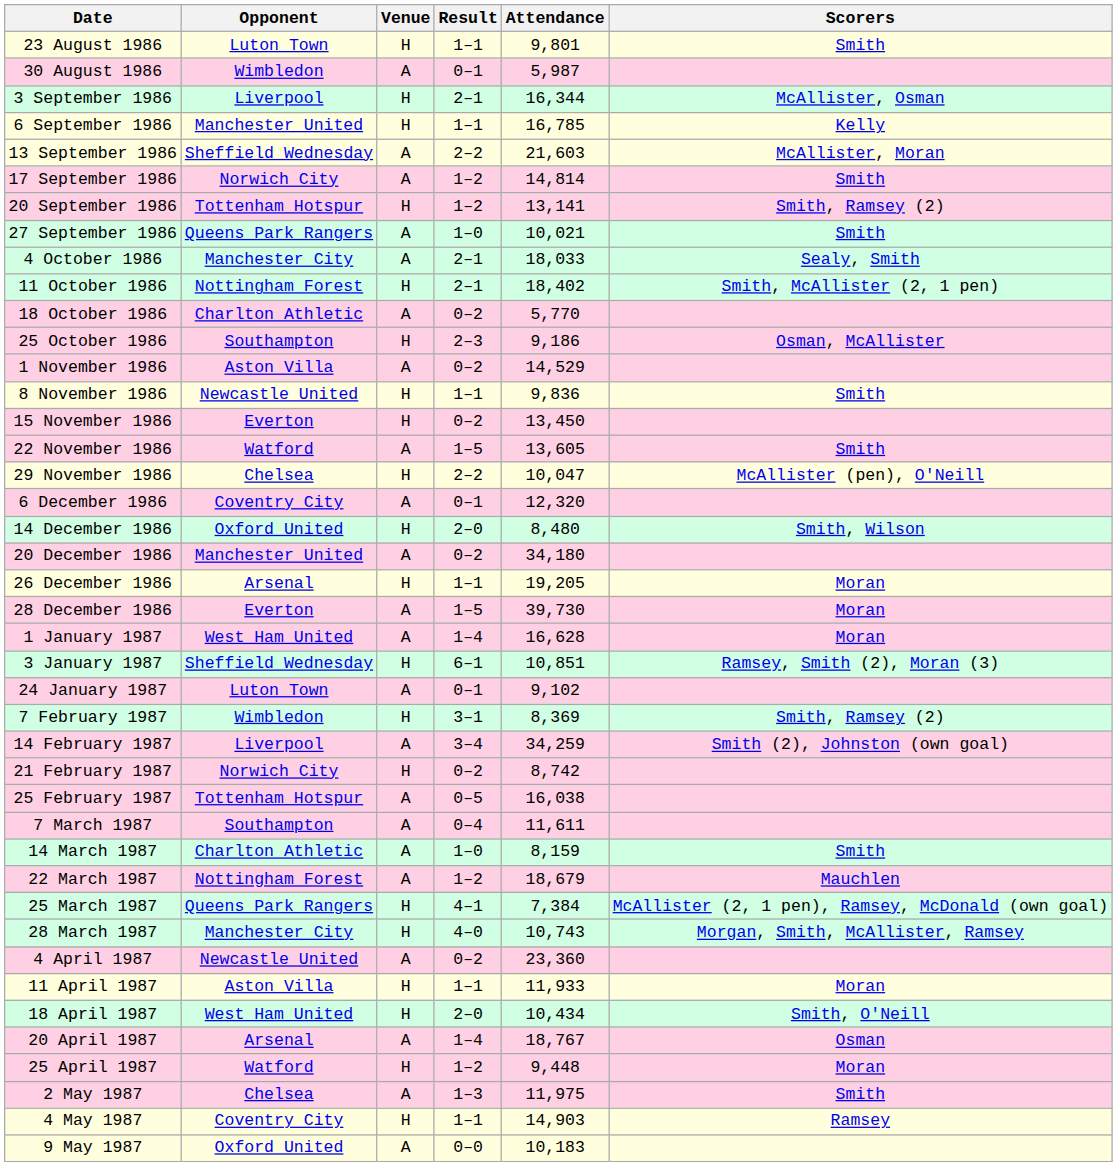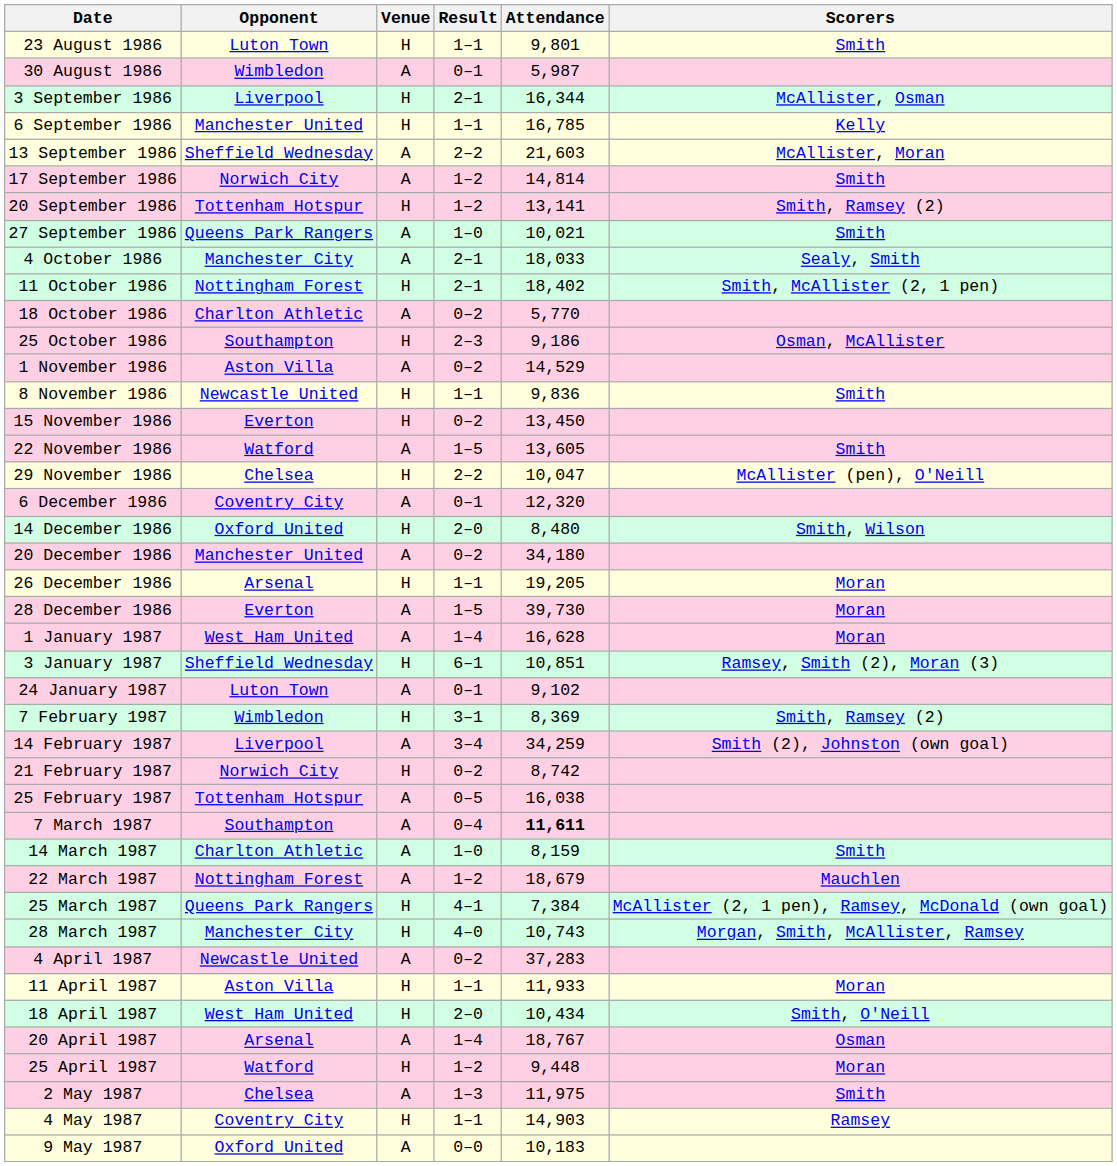 <table class="wikitable sortable" style="font-size:100%; text-align:center">
 <tr>
 <th>Date</th>
 <th>Opponent</th>
 <th>Venue</th>
 <th>Result</th>
 <th>Attendance</th>
 <th>Scorers</th>
 </tr>
 <tr style="background-color: #ffffdd;">
 <td>23 August 1986</td>
 <td><a href='#'>Luton Town</a></td>
 <td>H</td>
 <td>1–1</td>
 <td>9,801</td>
 <td><a href='#'>Smith</a></td>
 </tr>
 <tr style="background-color: #ffd0e3;">
 <td>30 August 1986</td>
 <td><a href='#'>Wimbledon</a></td>
 <td>A</td>
 <td>0–1</td>
 <td>5,987</td>
 <td></td>
 </tr>
 <tr style="background-color: #d0ffe3;">
 <td>3 September 1986</td>
 <td><a href='#'>Liverpool</a></td>
 <td>H</td>
 <td>2–1</td>
 <td>16,344</td>
 <td><a href='#'>McAllister</a>, <a href='#'>Osman</a></td>
 </tr>
 <tr style="background-color: #ffffdd;">
 <td>6 September 1986</td>
 <td><a href='#'>Manchester United</a></td>
 <td>H</td>
 <td>1–1</td>
 <td>16,785</td>
 <td><a href='#'>Kelly</a></td>
 </tr>
 <tr style="background-color: #ffffdd;">
 <td>13 September 1986</td>
 <td><a href='#'>Sheffield Wednesday</a></td>
 <td>A</td>
 <td>2–2</td>
 <td>21,603</td>
 <td><a href='#'>McAllister</a>, <a href='#'>Moran</a></td>
 </tr>
 <tr style="background-color: #ffd0e3;">
 <td>17 September 1986</td>
 <td><a href='#'>Norwich City</a></td>
 <td>A</td>
 <td>1–2</td>
 <td>14,814</td>
 <td><a href='#'>Smith</a></td>
 </tr>
 <tr style="background-color: #ffd0e3;">
 <td>20 September 1986</td>
 <td><a href='#'>Tottenham Hotspur</a></td>
 <td>H</td>
 <td>1–2</td>
 <td>13,141</td>
 <td><a href='#'>Smith</a>, <a href='#'>Ramsey</a> (2)</td>
 </tr>
 <tr style="background-color: #d0ffe3;">
 <td>27 September 1986</td>
 <td><a href='#'>Queens Park Rangers</a></td>
 <td>A</td>
 <td>1–0</td>
 <td>10,021</td>
 <td><a href='#'>Smith</a></td>
 </tr>
 <tr style="background-color: #d0ffe3;">
 <td>4 October 1986</td>
 <td><a href='#'>Manchester City</a></td>
 <td>A</td>
 <td>2–1</td>
 <td>18,033</td>
 <td><a href='#'>Sealy</a>, <a href='#'>Smith</a></td>
 </tr>
 <tr style="background-color: #d0ffe3;">
 <td>11 October 1986</td>
 <td><a href='#'>Nottingham Forest</a></td>
 <td>H</td>
 <td>2–1</td>
 <td>18,402</td>
 <td><a href='#'>Smith</a>, <a href='#'>McAllister</a> (2, 1 pen)</td>
 </tr>
 <tr style="background-color: #ffd0e3;">
 <td>18 October 1986</td>
 <td><a href='#'>Charlton Athletic</a></td>
 <td>A</td>
 <td>0–2</td>
 <td>5,770</td>
 <td></td>
 </tr>
 <tr style="background-color: #ffd0e3;">
 <td>25 October 1986</td>
 <td><a href='#'>Southampton</a></td>
 <td>H</td>
 <td>2–3</td>
 <td>9,186</td>
 <td><a href='#'>Osman</a>, <a href='#'>McAllister</a></td>
 </tr>
 <tr style="background-color: #ffd0e3;">
 <td>1 November 1986</td>
 <td><a href='#'>Aston Villa</a></td>
 <td>A</td>
 <td>0–2</td>
 <td>14,529</td>
 <td></td>
 </tr>
 <tr style="background-color: #ffffdd;">
 <td>8 November 1986</td>
 <td><a href='#'>Newcastle United</a></td>
 <td>H</td>
 <td>1–1</td>
 <td>9,836</td>
 <td><a href='#'>Smith</a></td>
 </tr>
 <tr style="background-color: #ffd0e3;">
 <td>15 November 1986</td>
 <td><a href='#'>Everton</a></td>
 <td>H</td>
 <td>0–2</td>
 <td>13,450</td>
 <td></td>
 </tr>
 <tr style="background-color: #ffd0e3;">
 <td>22 November 1986</td>
 <td><a href='#'>Watford</a></td>
 <td>A</td>
 <td>1–5</td>
 <td>13,605</td>
 <td><a href='#'>Smith</a></td>
 </tr>
 <tr style="background-color: #ffffdd;">
 <td>29 November 1986</td>
 <td><a href='#'>Chelsea</a></td>
 <td>H</td>
 <td>2–2</td>
 <td>10,047</td>
 <td><a href='#'>McAllister</a> (pen), <a href='#'>O'Neill</a></td>
 </tr>
 <tr style="background-color: #ffd0e3;">
 <td>6 December 1986</td>
 <td><a href='#'>Coventry City</a></td>
 <td>A</td>
 <td>0–1</td>
 <td>12,320</td>
 <td></td>
 </tr>
 <tr style="background-color: #d0ffe3;">
 <td>14 December 1986</td>
 <td><a href='#'>Oxford United</a></td>
 <td>H</td>
 <td>2–0</td>
 <td>8,480</td>
 <td><a href='#'>Smith</a>, <a href='#'>Wilson</a></td>
 </tr>
 <tr style="background-color: #ffd0e3;">
 <td>20 December 1986</td>
 <td><a href='#'>Manchester United</a></td>
 <td>A</td>
 <td>0–2</td>
 <td>34,180</td>
 <td></td>
 </tr>
 <tr style="background-color: #ffffdd;">
 <td>26 December 1986</td>
 <td><a href='#'>Arsenal</a></td>
 <td>H</td>
 <td>1–1</td>
 <td>19,205</td>
 <td><a href='#'>Moran</a></td>
 </tr>
 <tr style="background-color: #ffd0e3;">
 <td>28 December 1986</td>
 <td><a href='#'>Everton</a></td>
 <td>A</td>
 <td>1–5</td>
 <td>39,730</td>
 <td><a href='#'>Moran</a></td>
 </tr>
 <tr style="background-color: #ffd0e3;">
 <td>1 January 1987</td>
 <td><a href='#'>West Ham United</a></td>
 <td>A</td>
 <td>1–4</td>
 <td>16,628</td>
 <td><a href='#'>Moran</a></td>
 </tr>
 <tr style="background-color: #d0ffe3;">
 <td>3 January 1987</td>
 <td><a href='#'>Sheffield Wednesday</a></td>
 <td>H</td>
 <td>6–1</td>
 <td>10,851</td>
 <td><a href='#'>Ramsey</a>, <a href='#'>Smith</a> (2), <a href='#'>Moran</a> (3)</td>
 </tr>
 <tr style="background-color: #ffd0e3;">
 <td>24 January 1987</td>
 <td><a href='#'>Luton Town</a></td>
 <td>A</td>
 <td>0–1</td>
 <td>9,102</td>
 <td></td>
 </tr>
 <tr style="background-color: #d0ffe3;">
 <td>7 February 1987</td>
 <td><a href='#'>Wimbledon</a></td>
 <td>H</td>
 <td>3–1</td>
 <td>8,369</td>
 <td><a href='#'>Smith</a>, <a href='#'>Ramsey</a> (2)</td>
 </tr>
 <tr style="background-color: #ffd0e3;">
 <td>14 February 1987</td>
 <td><a href='#'>Liverpool</a></td>
 <td>A</td>
 <td>3–4</td>
 <td>34,259</td>
 <td><a href='#'>Smith</a> (2), <a href='#'>Johnston</a> (own goal)</td>
 </tr>
 <tr style="background-color: #ffd0e3;">
 <td>21 February 1987</td>
 <td><a href='#'>Norwich City</a></td>
 <td>H</td>
 <td>0–2</td>
 <td>8,742</td>
 <td></td>
 </tr>
 <tr style="background-color: #ffd0e3;">
 <td>25 February 1987</td>
 <td><a href='#'>Tottenham Hotspur</a></td>
 <td>A</td>
 <td>0–5</td>
 <td>16,038</td>
 <td></td>
 </tr>
 <tr style="background-color: #ffd0e3;">
 <td>7 March 1987</td>
 <td><a href='#'>Southampton</a></td>
 <td>A</td>
 <td>0–4</td>
-<td>11,611</td>
+<td><strong>11,611</strong></td>
 <td></td>
 </tr>
 <tr style="background-color: #d0ffe3;">
 <td>14 March 1987</td>
 <td><a href='#'>Charlton Athletic</a></td>
 <td>A</td>
 <td>1–0</td>
 <td>8,159</td>
 <td><a href='#'>Smith</a></td>
 </tr>
 <tr style="background-color: #ffd0e3;">
 <td>22 March 1987</td>
 <td><a href='#'>Nottingham Forest</a></td>
 <td>A</td>
 <td>1–2</td>
 <td>18,679</td>
 <td><a href='#'>Mauchlen</a></td>
 </tr>
 <tr style="background-color: #d0ffe3;">
 <td>25 March 1987</td>
 <td><a href='#'>Queens Park Rangers</a></td>
 <td>H</td>
 <td>4–1</td>
 <td>7,384</td>
 <td><a href='#'>McAllister</a> (2, 1 pen), <a href='#'>Ramsey</a>, <a href='#'>McDonald</a> (own goal)</td>
 </tr>
 <tr style="background-color: #d0ffe3;">
 <td>28 March 1987</td>
 <td><a href='#'>Manchester City</a></td>
 <td>H</td>
 <td>4–0</td>
 <td>10,743</td>
 <td><a href='#'>Morgan</a>, <a href='#'>Smith</a>, <a href='#'>McAllister</a>, <a href='#'>Ramsey</a></td>
 </tr>
 <tr style="background-color: #ffd0e3;">
 <td>4 April 1987</td>
 <td><a href='#'>Newcastle United</a></td>
 <td>A</td>
 <td>0–2</td>
-<td>23,360</td>
+<td>37,283</td>
 <td></td>
 </tr>
 <tr style="background-color: #ffffdd;">
 <td>11 April 1987</td>
 <td><a href='#'>Aston Villa</a></td>
 <td>H</td>
 <td>1–1</td>
 <td>11,933</td>
 <td><a href='#'>Moran</a></td>
 </tr>
 <tr style="background-color: #d0ffe3;">
 <td>18 April 1987</td>
 <td><a href='#'>West Ham United</a></td>
 <td>H</td>
 <td>2–0</td>
 <td>10,434</td>
 <td><a href='#'>Smith</a>, <a href='#'>O'Neill</a></td>
 </tr>
 <tr style="background-color: #ffd0e3;">
 <td>20 April 1987</td>
 <td><a href='#'>Arsenal</a></td>
 <td>A</td>
 <td>1–4</td>
 <td>18,767</td>
 <td><a href='#'>Osman</a></td>
 </tr>
 <tr style="background-color: #ffd0e3;">
 <td>25 April 1987</td>
 <td><a href='#'>Watford</a></td>
 <td>H</td>
 <td>1–2</td>
 <td>9,448</td>
 <td><a href='#'>Moran</a></td>
 </tr>
 <tr style="background-color: #ffd0e3;">
 <td>2 May 1987</td>
 <td><a href='#'>Chelsea</a></td>
 <td>A</td>
 <td>1–3</td>
 <td>11,975</td>
 <td><a href='#'>Smith</a></td>
 </tr>
 <tr style="background-color: #ffffdd;">
 <td>4 May 1987</td>
 <td><a href='#'>Coventry City</a></td>
 <td>H</td>
 <td>1–1</td>
 <td>14,903</td>
 <td><a href='#'>Ramsey</a></td>
 </tr>
 <tr style="background-color: #ffffdd;">
 <td>9 May 1987</td>
 <td><a href='#'>Oxford United</a></td>
 <td>A</td>
 <td>0–0</td>
 <td>10,183</td>
 <td></td>
 </tr>
 </table>
